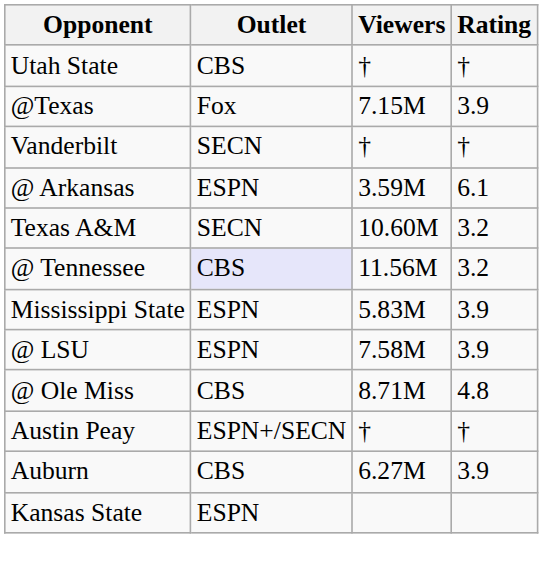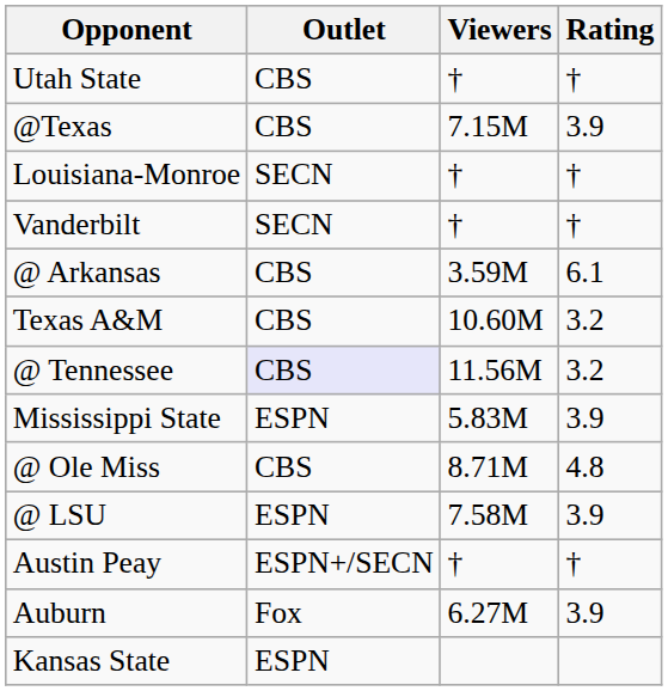 <table class="wikitable">
 <tr>
 <th>Opponent</th>
 <th>Outlet</th>
 <th>Viewers</th>
 <th>Rating</th>
 </tr>
 <tr>
 <td>Utah State</td>
 <td>CBS</td>
 <td>†</td>
 <td>†</td>
 </tr>
 <tr>
 <td>@Texas</td>
-<td>Fox</td>
+<td>CBS</td>
 <td>7.15M</td>
 <td>3.9</td>
+</tr>
+<tr>
+<td>Louisiana-Monroe</td>
+<td>SECN</td>
+<td>†</td>
+<td>†</td>
 </tr>
 <tr>
 <td>Vanderbilt</td>
 <td>SECN</td>
 <td>†</td>
 <td>†</td>
 </tr>
 <tr>
 <td>@ Arkansas</td>
-<td>ESPN</td>
+<td>CBS</td>
 <td>3.59M</td>
 <td>6.1</td>
 </tr>
 <tr>
 <td>Texas A&M</td>
-<td>SECN</td>
+<td>CBS</td>
 <td>10.60M</td>
 <td>3.2</td>
 </tr>
 <tr>
 <td>@ Tennessee</td>
 <td style="background: lavender;">CBS</td>
 <td>11.56M</td>
 <td>3.2</td>
 </tr>
 <tr>
 <td>Mississippi State</td>
 <td>ESPN</td>
 <td>5.83M</td>
 <td>3.9</td>
 </tr>
 <tr>
+<td>@ Ole Miss</td>
+<td>CBS</td>
+<td>8.71M</td>
+<td>4.8</td>
+</tr>
+<tr>
 <td>@ LSU</td>
 <td>ESPN</td>
 <td>7.58M</td>
 <td>3.9</td>
-</tr>
-<tr>
-<td>@ Ole Miss</td>
-<td>CBS</td>
-<td>8.71M</td>
-<td>4.8</td>
 </tr>
 <tr>
 <td>Austin Peay</td>
 <td>ESPN+/SECN</td>
 <td>†</td>
 <td>†</td>
 </tr>
 <tr>
 <td>Auburn</td>
-<td>CBS</td>
+<td>Fox</td>
 <td>6.27M</td>
 <td>3.9</td>
 </tr>
 <tr>
 <td>Kansas State</td>
 <td>ESPN</td>
 <td></td>
 <td></td>
 </tr>
 </table>
